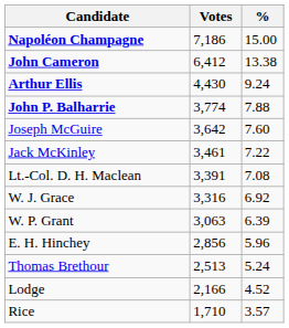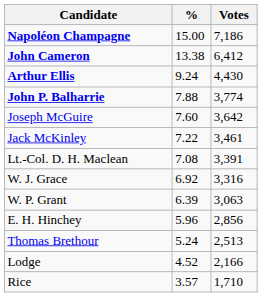 <table class="wikitable">
 <tr>
 <th style="width: 200px">Candidate</th>
+<th style="width: 40px">%</th>
 <th style="width: 50px">Votes</th>
-<th style="width: 40px">%</th>
 </tr>
 <tr>
 <td><strong><a href='#'>Napoléon Champagne</a></strong></td>
+<td>15.00</td>
 <td>7,186</td>
-<td>15.00</td>
 </tr>
 <tr>
 <td><strong><a href='#'>John Cameron</a></strong></td>
+<td>13.38</td>
 <td>6,412</td>
-<td>13.38</td>
 </tr>
 <tr>
 <td><strong><a href='#'>Arthur Ellis</a></strong></td>
+<td>9.24</td>
 <td>4,430</td>
-<td>9.24</td>
 </tr>
 <tr>
 <td><strong><a href='#'>John P. Balharrie</a></strong></td>
+<td>7.88</td>
 <td>3,774</td>
-<td>7.88</td>
 </tr>
 <tr>
 <td><a href='#'>Joseph McGuire</a></td>
+<td>7.60</td>
 <td>3,642</td>
-<td>7.60</td>
 </tr>
 <tr>
 <td><a href='#'>Jack McKinley</a></td>
+<td>7.22</td>
 <td>3,461</td>
-<td>7.22</td>
 </tr>
 <tr>
 <td>Lt.-Col. D. H. Maclean</td>
+<td>7.08</td>
 <td>3,391</td>
-<td>7.08</td>
 </tr>
 <tr>
 <td>W. J. Grace</td>
+<td>6.92</td>
 <td>3,316</td>
-<td>6.92</td>
 </tr>
 <tr>
 <td>W. P. Grant</td>
+<td>6.39</td>
 <td>3,063</td>
-<td>6.39</td>
 </tr>
 <tr>
 <td>E. H. Hinchey</td>
+<td>5.96</td>
 <td>2,856</td>
-<td>5.96</td>
 </tr>
 <tr>
 <td><a href='#'>Thomas Brethour</a></td>
+<td>5.24</td>
 <td>2,513</td>
-<td>5.24</td>
 </tr>
 <tr>
 <td>Lodge</td>
+<td>4.52</td>
 <td>2,166</td>
-<td>4.52</td>
 </tr>
 <tr>
 <td>Rice</td>
+<td>3.57</td>
 <td>1,710</td>
-<td>3.57</td>
 </tr>
 </table>
